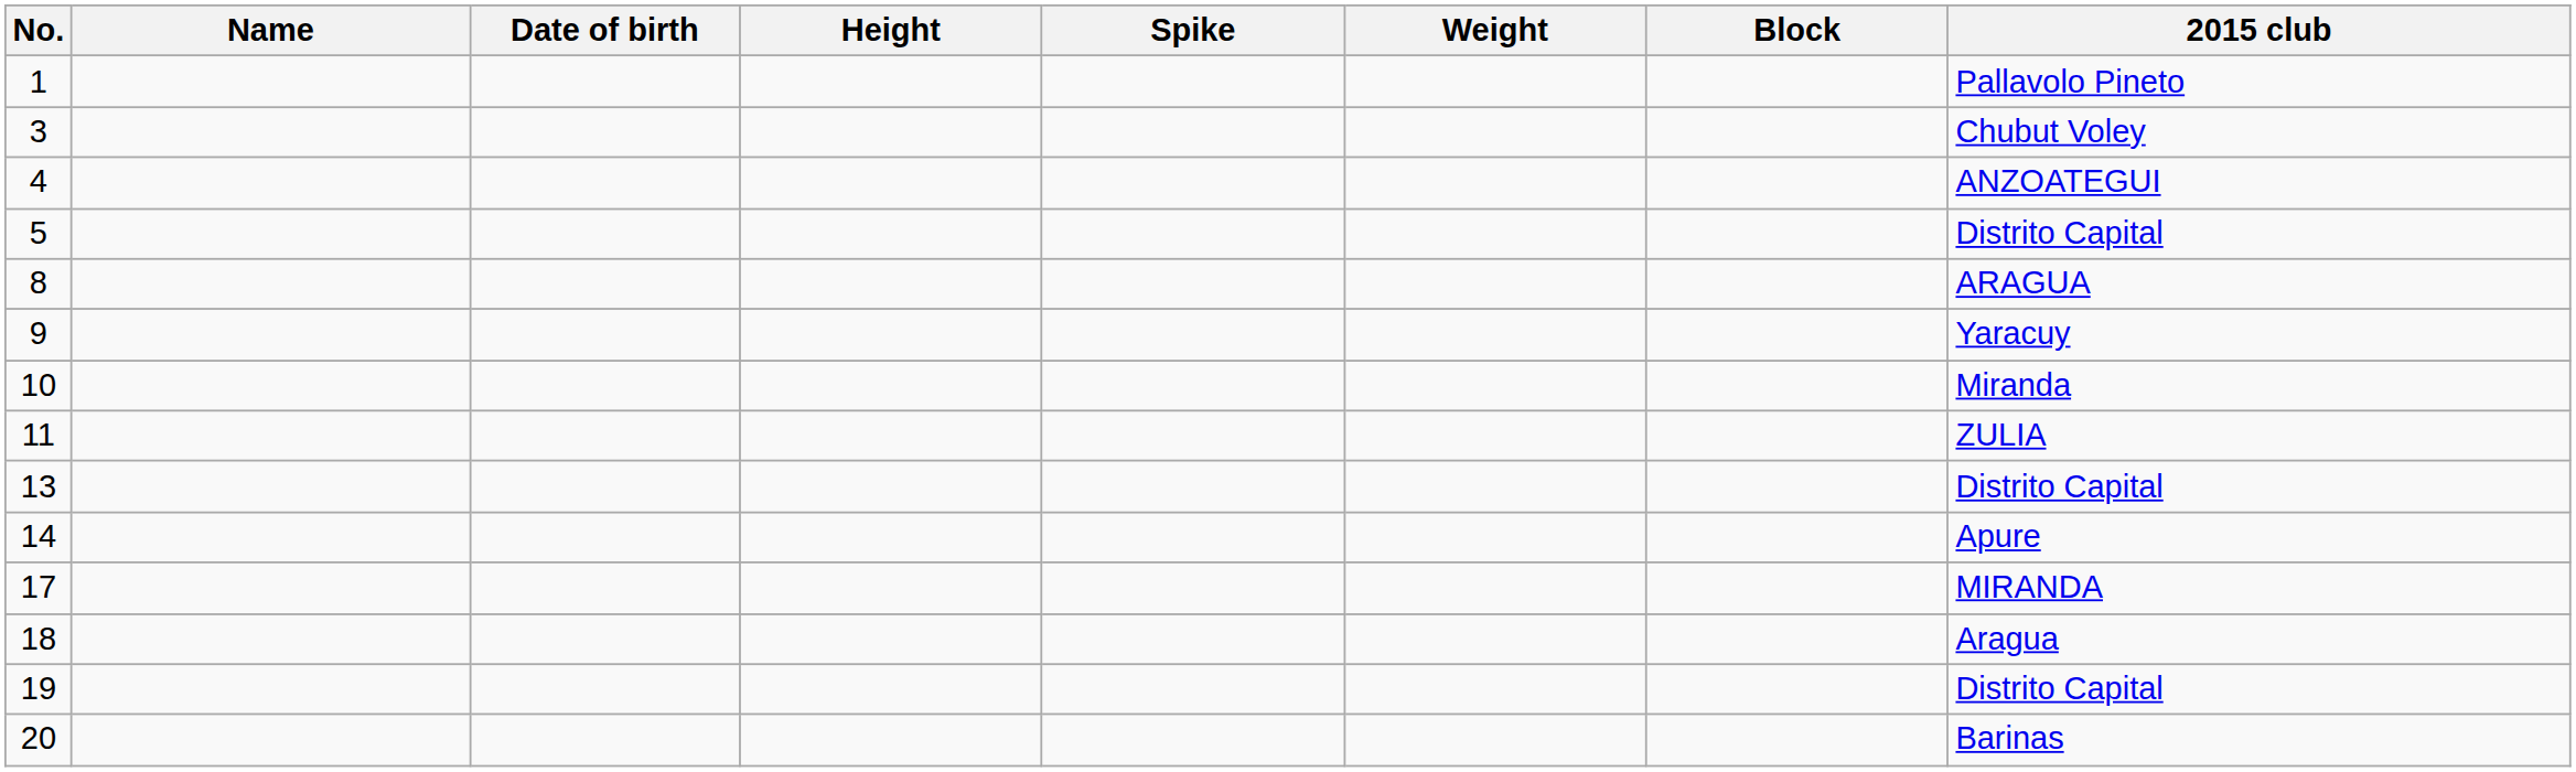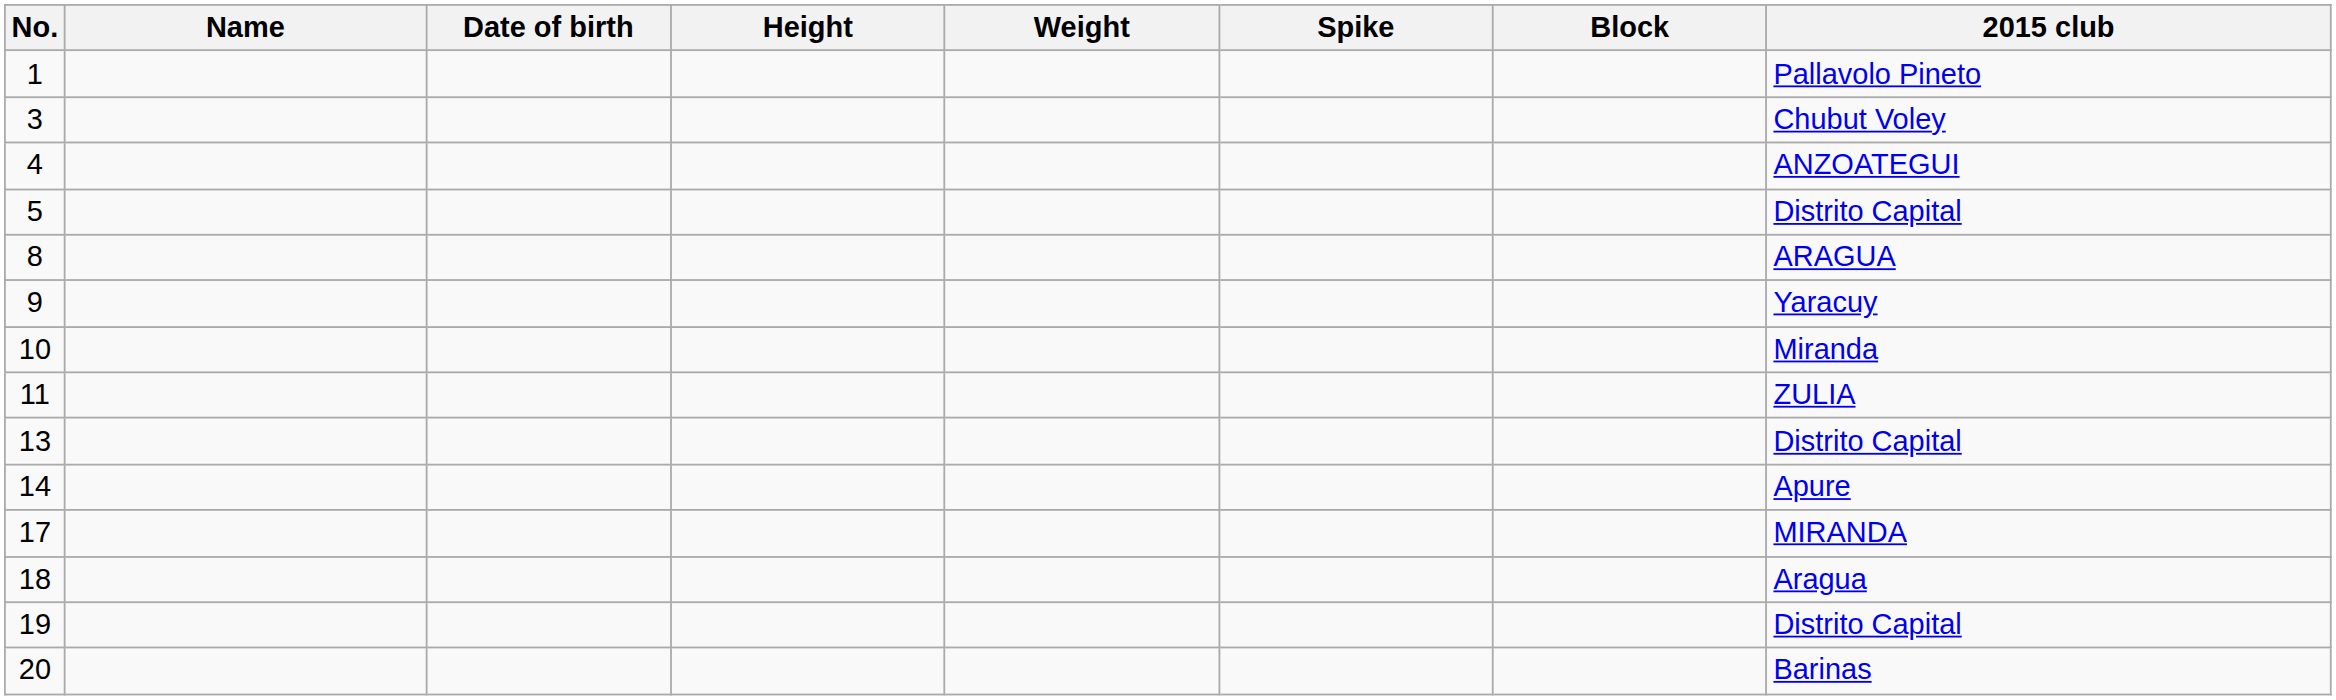 <table class="wikitable sortable" style="font-size:100%; text-align:center;">
 <tr>
 <th>No.</th>
 <th style="width:12em">Name</th>
 <th style="width:8em">Date of birth</th>
 <th style="width:9em">Height</th>
+<th style="width:9em">Weight</th>
 <th style="width:9em">Spike</th>
-<th style="width:9em">Weight</th>
 <th style="width:9em">Block</th>
 <th style="width:19em">2015 club</th>
 </tr>
 <tr>
 <td>1</td>
 <td align=left></td>
 <td align=right></td>
 <td></td>
 <td></td>
 <td></td>
 <td></td>
 <td align=left><a href='#'>Pallavolo Pineto</a></td>
 </tr>
 <tr>
 <td>3</td>
 <td align=left></td>
 <td align=right></td>
 <td></td>
 <td></td>
 <td></td>
 <td></td>
 <td align=left><a href='#'>Chubut Voley</a></td>
 </tr>
 <tr>
 <td>4</td>
 <td align=left></td>
 <td align=right></td>
 <td></td>
 <td></td>
 <td></td>
 <td></td>
 <td align=left><a href='#'>ANZOATEGUI</a></td>
 </tr>
 <tr>
 <td>5</td>
 <td align=left></td>
 <td align=right></td>
 <td></td>
 <td></td>
 <td></td>
 <td></td>
 <td align=left><a href='#'>Distrito Capital</a></td>
 </tr>
 <tr>
 <td>8</td>
 <td align=left></td>
 <td align=right></td>
 <td></td>
 <td></td>
 <td></td>
 <td></td>
 <td align=left><a href='#'>ARAGUA</a></td>
 </tr>
 <tr>
 <td>9</td>
 <td align=left></td>
 <td align=right></td>
 <td></td>
 <td></td>
 <td></td>
 <td></td>
 <td align=left><a href='#'>Yaracuy</a></td>
 </tr>
 <tr>
 <td>10</td>
 <td align=left></td>
 <td align=right></td>
 <td></td>
 <td></td>
 <td></td>
 <td></td>
 <td align=left><a href='#'>Miranda</a></td>
 </tr>
 <tr>
 <td>11</td>
 <td align=left></td>
 <td align=right></td>
 <td></td>
 <td></td>
 <td></td>
 <td></td>
 <td align=left><a href='#'>ZULIA</a></td>
 </tr>
 <tr>
 <td>13</td>
 <td align=left></td>
 <td align=right></td>
 <td></td>
 <td></td>
 <td></td>
 <td></td>
 <td align=left><a href='#'>Distrito Capital</a></td>
 </tr>
 <tr>
 <td>14</td>
 <td align=left></td>
 <td align=right></td>
 <td></td>
 <td></td>
 <td></td>
 <td></td>
 <td align=left><a href='#'>Apure</a></td>
 </tr>
 <tr>
 <td>17</td>
 <td align=left></td>
 <td align=right></td>
 <td></td>
 <td></td>
 <td></td>
 <td></td>
 <td align=left><a href='#'>MIRANDA</a></td>
 </tr>
 <tr>
 <td>18</td>
 <td align=left></td>
 <td align=right></td>
 <td></td>
 <td></td>
 <td></td>
 <td></td>
 <td align=left><a href='#'>Aragua</a></td>
 </tr>
 <tr>
 <td>19</td>
 <td align=left></td>
 <td align=right></td>
 <td></td>
 <td></td>
 <td></td>
 <td></td>
 <td align=left><a href='#'>Distrito Capital</a></td>
 </tr>
 <tr>
 <td>20</td>
 <td align=left></td>
 <td align=right></td>
 <td></td>
 <td></td>
 <td></td>
 <td></td>
 <td align=left><a href='#'>Barinas</a></td>
 </tr>
 </table>
